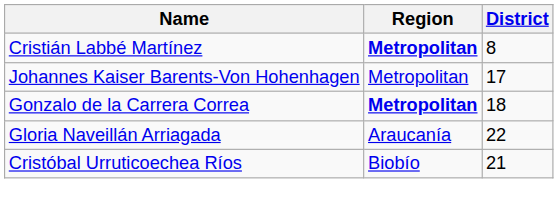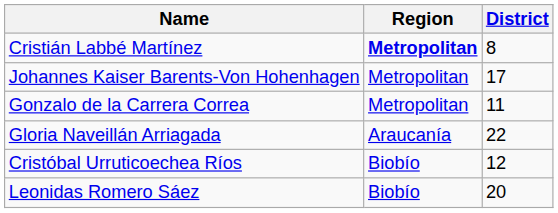 <table class="wikitable">
 <tr>
 <th>Name</th>
 <th>Region</th>
 <th><a href='#'>District</a></th>
 </tr>
 <tr>
 <td><a href='#'>Cristián Labbé Martínez</a></td>
 <td><strong><a href='#'>Metropolitan</a></strong></td>
 <td>8</td>
 </tr>
 <tr>
 <td><a href='#'>Johannes Kaiser Barents-Von Hohenhagen</a></td>
 <td><a href='#'>Metropolitan</a></td>
 <td>17</td>
 </tr>
 <tr>
 <td><a href='#'>Gonzalo de la Carrera Correa</a></td>
-<td><strong><a href='#'>Metropolitan</a></strong></td>
-<td>18</td>
+<td><a href='#'>Metropolitan</a></td>
+<td>11</td>
 </tr>
 <tr>
 <td><a href='#'>Gloria Naveillán Arriagada</a></td>
 <td><a href='#'>Araucanía</a></td>
 <td>22</td>
 </tr>
 <tr>
 <td><a href='#'>Cristóbal Urruticoechea Ríos</a></td>
 <td><a href='#'>Biobío</a></td>
-<td>21</td>
+<td>12</td>
+</tr>
+<tr>
+<td><a href='#'>Leonidas Romero Sáez</a></td>
+<td><a href='#'>Biobío</a></td>
+<td>20</td>
 </tr>
 </table>
